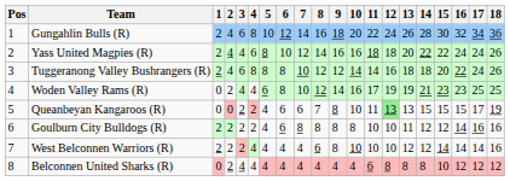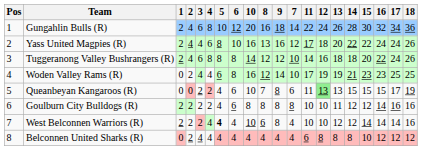 <table class="wikitable">
 <tr>
 <th>Pos</th>
 <th>Team</th>
 <th>1</th>
 <th>2</th>
 <th>3</th>
 <th>4</th>
 <th>5</th>
 <th>6</th>
-<th>7</th>
+<th>10</th>
 <th>8</th>
 <th>9</th>
-<th>10</th>
+<th>7</th>
 <th>11</th>
 <th>12</th>
 <th>13</th>
 <th>14</th>
 <th>15</th>
 <th>16</th>
 <th>17</th>
 <th>18</th>
 </tr>
 <tr>
 <td>1</td>
 <td> Gungahlin Bulls (R)</td>
 <td style="background:#99ccff;">2</td>
 <td style="background:#99ccff;">4</td>
 <td style="background:#99ccff;">6</td>
 <td style="background:#99ccff;">8</td>
 <td style="background:#99ccff;">10</td>
 <td style="background:#99ccff;"><u>12</u></td>
-<td style="background:#99ccff;">14</td>
+<td style="background:#99ccff;">20</td>
 <td style="background:#99ccff;">16</td>
 <td style="background:#99ccff;"><u>18</u></td>
-<td style="background:#99ccff;">20</td>
+<td style="background:#99ccff;">14</td>
 <td style="background:#99ccff;">22</td>
 <td style="background:#99ccff;">24</td>
 <td style="background:#99ccff;">26</td>
 <td style="background:#99ccff;">28</td>
 <td style="background:#99ccff;">30</td>
 <td style="background:#99ccff;">32</td>
 <td style="background:#99ccff;"><u>34</u></td>
 <td style="background:#99ccff;"><u>36</u></td>
 </tr>
 <tr>
 <td>2</td>
 <td> Yass United Magpies (R)</td>
 <td style="background:#ccffcc;">2</td>
 <td style="background:#ccffcc;"><u>4</u></td>
 <td style="background:#ccffcc;">4</td>
 <td style="background:#ccffcc;">6</td>
 <td style="background:#ccffcc;"><u>8</u></td>
 <td style="background:#ccffcc;">10</td>
+<td style="background:#ccffcc;">16</td>
+<td style="background:#ccffcc;">13</td>
+<td style="background:#ccffcc;">16</td>
 <td style="background:#ccffcc;">12</td>
-<td style="background:#ccffcc;">14</td>
-<td style="background:#ccffcc;">16</td>
-<td style="background:#ccffcc;">16</td>
-<td style="background:#ccffcc;"><u>18</u></td>
+<td style="background:#ccffcc;"><u>17</u></td>
 <td style="background:#ccffcc;">18</td>
 <td style="background:#ccffcc;">20</td>
 <td style="background:#ccffcc;"><u>22</u></td>
 <td style="background:#ccffcc;">22</td>
 <td style="background:#ccffcc;">24</td>
 <td style="background:#ccffcc;">24</td>
 <td style="background:#ccffcc;">26</td>
 </tr>
 <tr>
 <td>3</td>
 <td> Tuggeranong Valley Bushrangers (R)</td>
 <td style="background:#ccffcc;"><u>2</u></td>
 <td style="background:#ccffcc;">4</td>
 <td style="background:#ccffcc;">6</td>
 <td style="background:#ccffcc;">8</td>
 <td style="background:#ccffcc;">8</td>
 <td style="background:#ccffcc;">8</td>
-<td style="background:#ccffcc;"><u>10</u></td>
+<td style="background:#ccffcc;"><u>14</u></td>
 <td style="background:#ccffcc;">12</td>
 <td style="background:#ccffcc;">12</td>
-<td style="background:#ccffcc;"><u>14</u></td>
+<td style="background:#ccffcc;"><u>10</u></td>
 <td style="background:#ccffcc;">14</td>
 <td style="background:#ccffcc;">16</td>
 <td style="background:#ccffcc;">18</td>
 <td style="background:#ccffcc;">18</td>
 <td style="background:#ccffcc;">20</td>
 <td style="background:#ccffcc;"><u>22</u></td>
 <td style="background:#ccffcc;">24</td>
 <td style="background:#ccffcc;">26</td>
 </tr>
 <tr>
 <td>4</td>
 <td> Woden Valley Rams (R)</td>
 <td>0</td>
 <td>2</td>
 <td style="background:#ccffcc;">4</td>
 <td>4</td>
 <td style="background:#ccffcc;"><u>6</u></td>
 <td style="background:#ccffcc;">8</td>
-<td style="background:#ccffcc;">10</td>
+<td style="background:#ccffcc;">16</td>
 <td style="background:#ccffcc;"><u>12</u></td>
 <td style="background:#ccffcc;">14</td>
-<td style="background:#ccffcc;">16</td>
+<td style="background:#ccffcc;">10</td>
 <td style="background:#ccffcc;">17</td>
 <td style="background:#ccffcc;">19</td>
 <td style="background:#ccffcc;">19</td>
 <td style="background:#ccffcc;"><u>21</u></td>
 <td style="background:#ccffcc;"><u>23</u></td>
 <td style="background:#ccffcc;">23</td>
 <td style="background:#ccffcc;">25</td>
 <td style="background:#ccffcc;">25</td>
 </tr>
 <tr>
 <td>5</td>
 <td> Queanbeyan Kangaroos (R)</td>
 <td>0</td>
 <td style="background:#ffbbbb;">0</td>
 <td><u>2</u></td>
 <td style="background:#ffbbbb;">2</td>
 <td>4</td>
 <td>6</td>
-<td>6</td>
+<td>10</td>
 <td>7</td>
 <td><u>8</u></td>
-<td>10</td>
+<td>6</td>
 <td>11</td>
 <td style="background: lightgreen;"><u>13</u></td>
 <td>13</td>
 <td>15</td>
 <td>15</td>
 <td>15</td>
 <td>17</td>
 <td><u>19</u></td>
 </tr>
 <tr>
 <td>6</td>
 <td> Goulburn City Bulldogs (R)</td>
 <td style="background:#ccffcc;">2</td>
 <td style="background:#ccffcc;">2</td>
 <td>2</td>
 <td>2</td>
 <td>4</td>
 <td><u>6</u></td>
-<td><u>8</u></td>
 <td>8</td>
 <td>8</td>
 <td>8</td>
+<td><u>8</u></td>
 <td>10</td>
 <td>10</td>
 <td>11</td>
 <td>12</td>
 <td>12</td>
 <td><u>14</u></td>
 <td><u>16</u></td>
 <td>16</td>
 </tr>
 <tr>
 <td>7</td>
 <td> West Belconnen Warriors (R)</td>
 <td><u>2</u></td>
 <td>2</td>
 <td style="background:#ffbbbb;">2</td>
 <td style="background:#ccffcc;">4</td>
+<td><strong>4</strong></td>
 <td>4</td>
-<td>4</td>
-<td>4</td>
+<td><u>10</u></td>
 <td><u>6</u></td>
 <td>8</td>
-<td><u>10</u></td>
+<td>4</td>
 <td>10</td>
 <td>10</td>
 <td>12</td>
 <td>12</td>
 <td><u>14</u></td>
 <td>14</td>
 <td>14</td>
 <td>16</td>
 </tr>
 <tr>
 <td>8</td>
 <td> Belconnen United Sharks (R)</td>
 <td style="background:#ffbbbb;">0</td>
 <td><u>2</u></td>
 <td><u>4</u></td>
 <td>4</td>
 <td style="background:#ffbbbb;">4</td>
 <td style="background:#ffbbbb;">4</td>
 <td style="background:#ffbbbb;">4</td>
 <td style="background:#ffbbbb;">4</td>
 <td style="background:#ffbbbb;">4</td>
 <td style="background:#ffbbbb;">4</td>
 <td style="background:#ffbbbb;"><u>6</u></td>
 <td style="background:#ffbbbb;"><u>8</u></td>
 <td style="background:#ffbbbb;">8</td>
 <td style="background:#ffbbbb;">8</td>
 <td style="background:#ffbbbb;">10</td>
 <td style="background:#ffbbbb;">12</td>
 <td style="background:#ffbbbb;">12</td>
 <td style="background:#ffbbbb;">12</td>
 </tr>
 </table>
